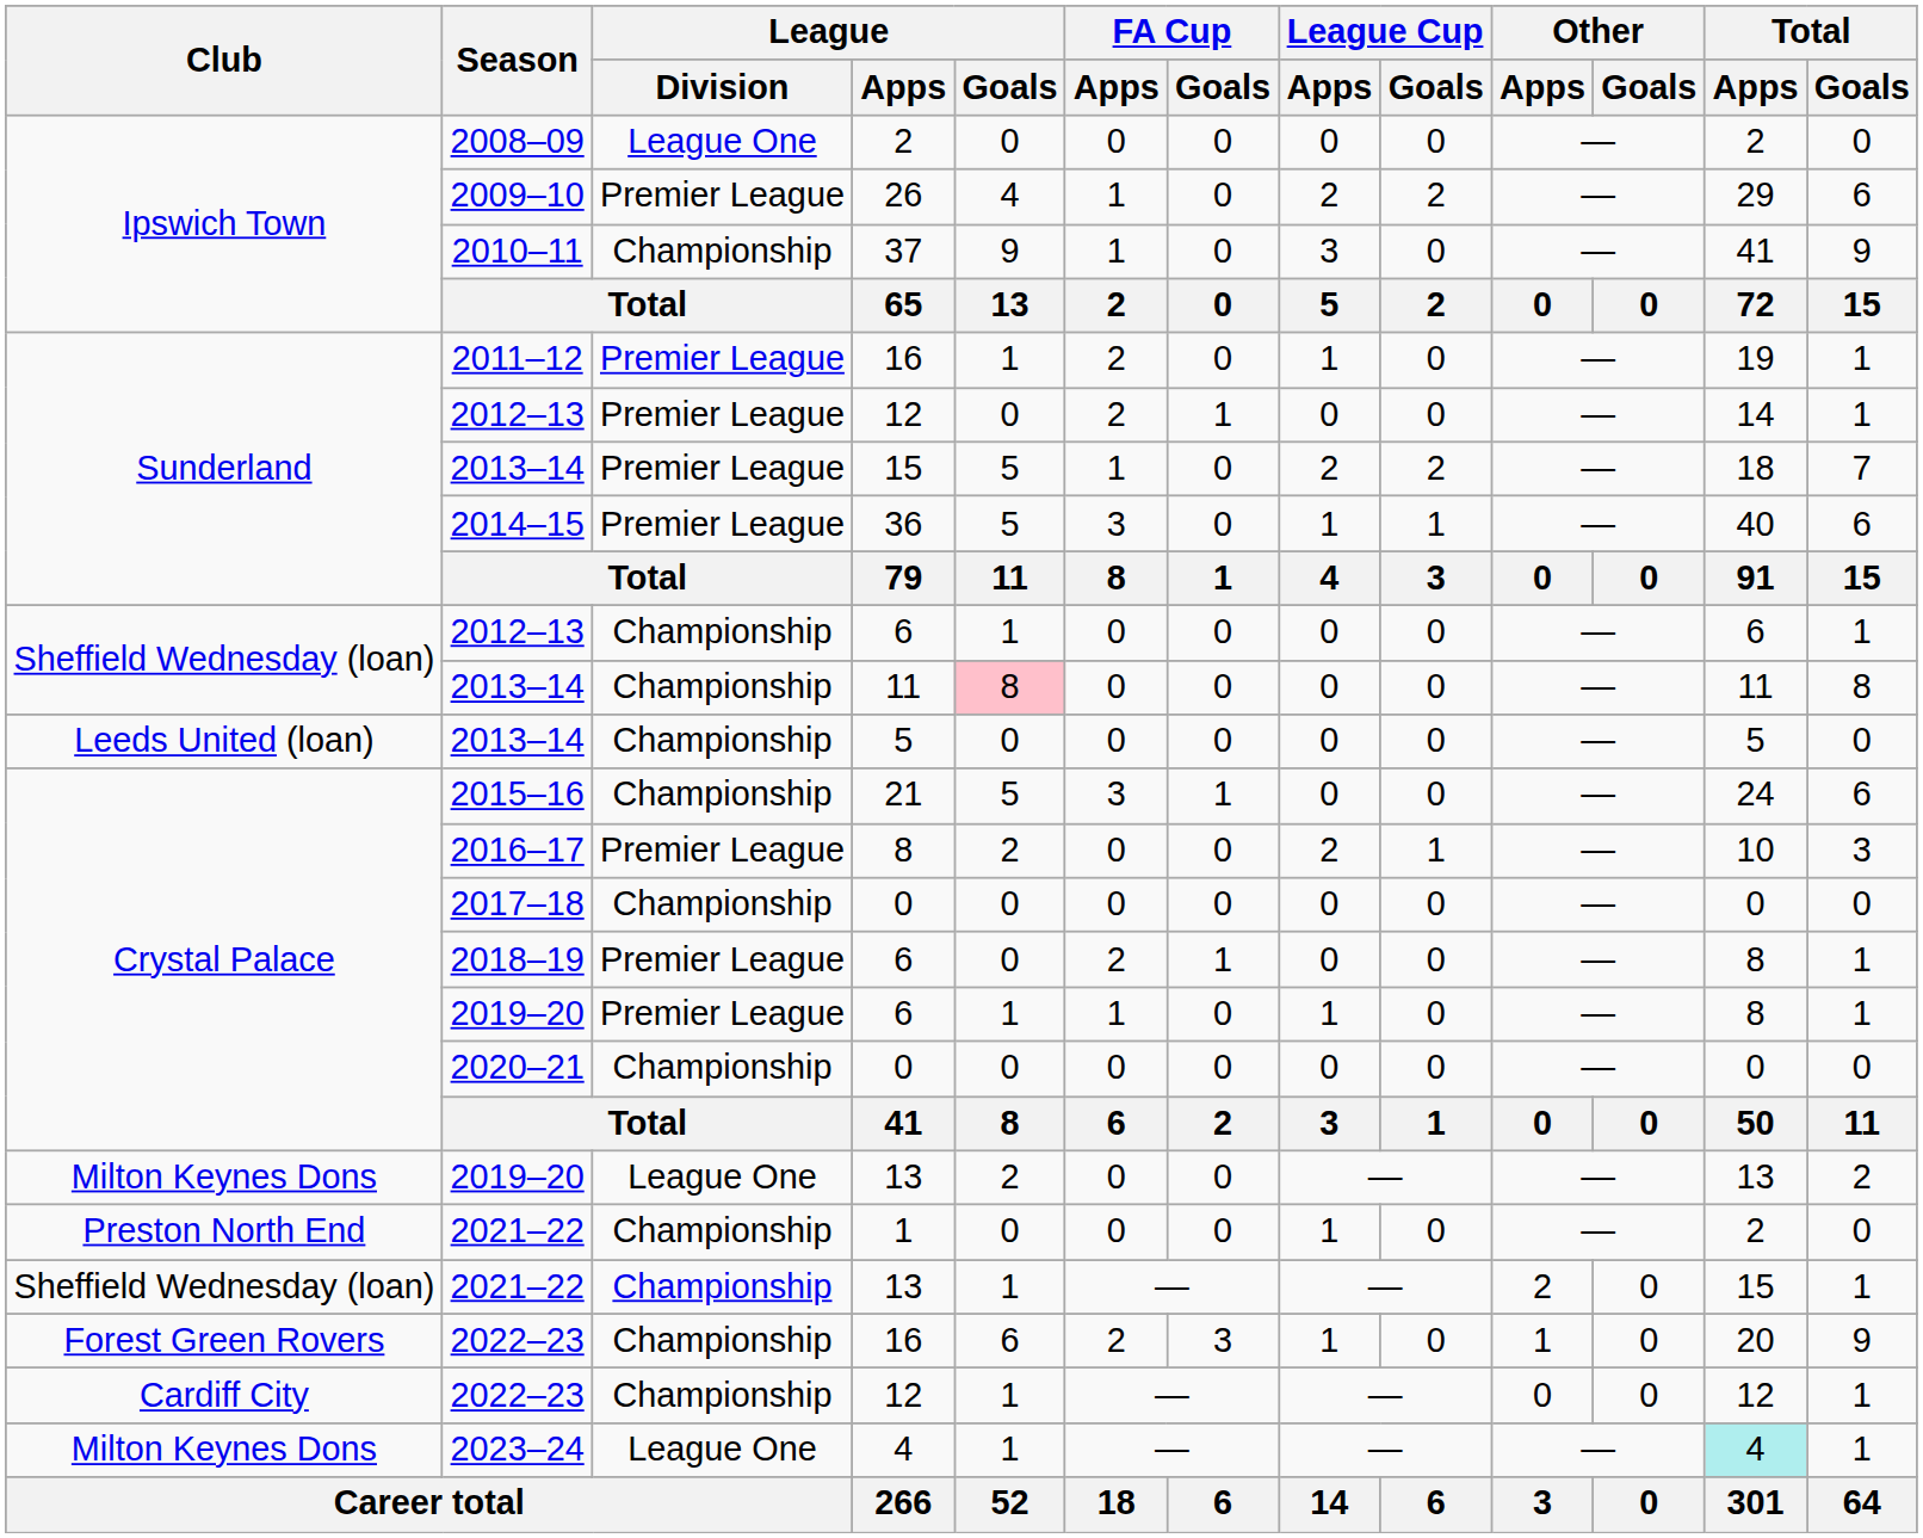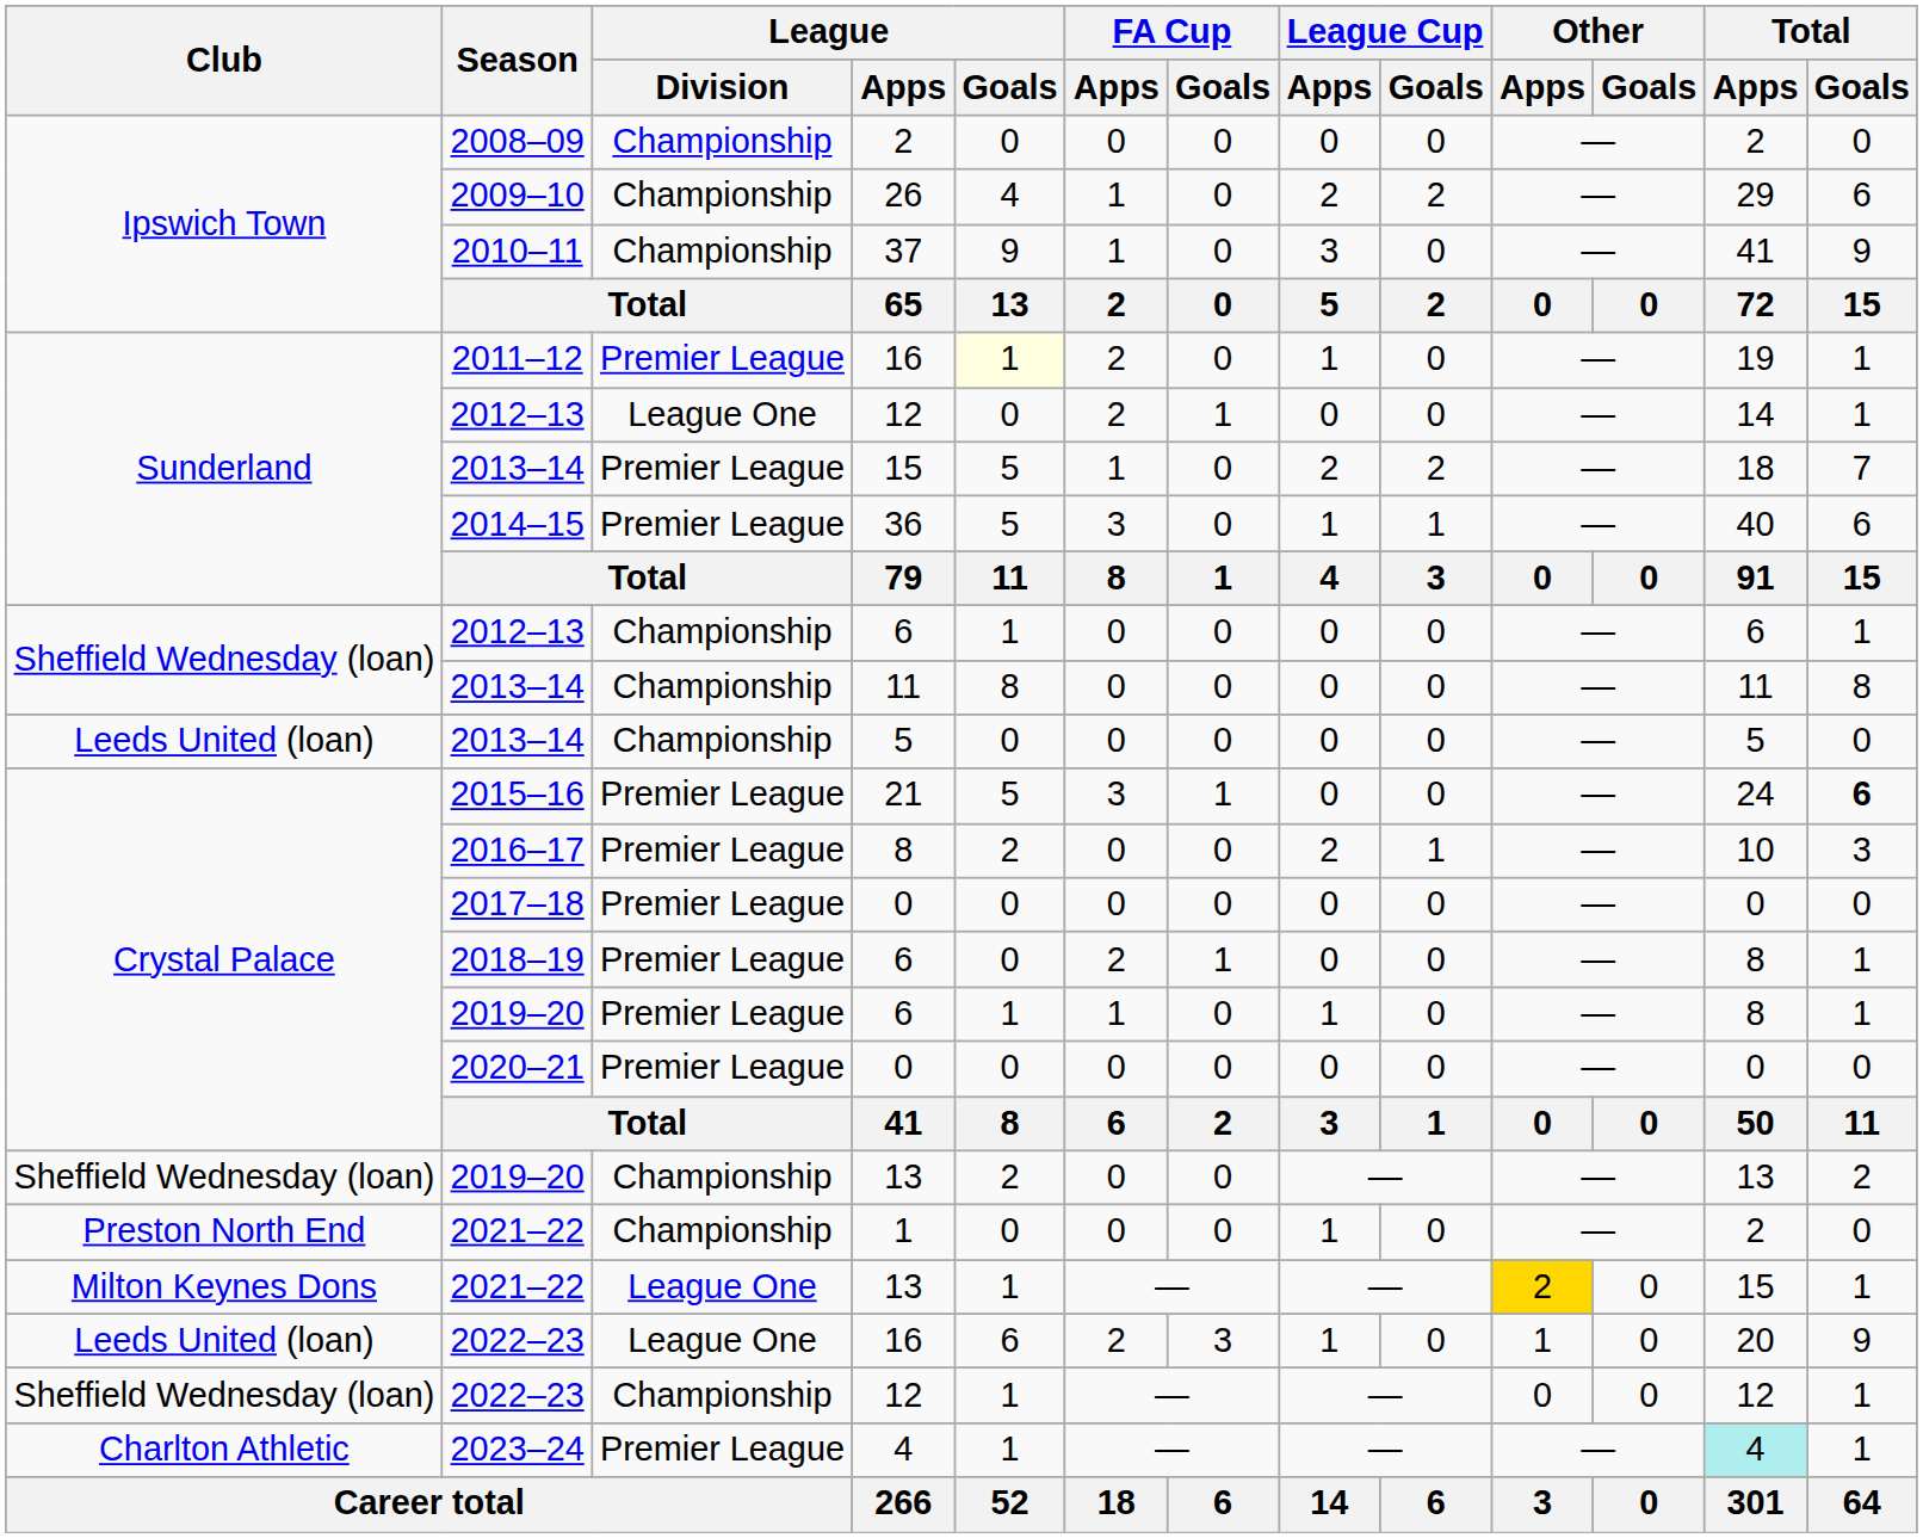 <table class=wikitable style="text-align:center">
 <tr>
 <th rowspan="2">Club</th>
 <th rowspan="2">Season</th>
 <th colspan="3">League</th>
 <th colspan="2"><a href='#'>FA Cup</a></th>
 <th colspan="2"><a href='#'>League Cup</a></th>
 <th colspan="2">Other</th>
 <th colspan="2">Total</th>
 </tr>
 <tr>
 <th>Division</th>
 <th>Apps</th>
 <th>Goals</th>
 <th>Apps</th>
 <th>Goals</th>
 <th>Apps</th>
 <th>Goals</th>
 <th>Apps</th>
 <th>Goals</th>
 <th>Apps</th>
 <th>Goals</th>
 </tr>
 <tr>
 <td rowspan="4"><a href='#'>Ipswich Town</a></td>
 <td><a href='#'>2008–09</a></td>
-<td><a href='#'>League One</a></td>
+<td><a href='#'>Championship</a></td>
 <td>2</td>
 <td>0</td>
 <td>0</td>
 <td>0</td>
 <td>0</td>
 <td>0</td>
 <td colspan="2">—</td>
 <td>2</td>
 <td>0</td>
 </tr>
 <tr>
 <td><a href='#'>2009–10</a></td>
-<td>Premier League</td>
+<td>Championship</td>
 <td>26</td>
 <td>4</td>
 <td>1</td>
 <td>0</td>
 <td>2</td>
 <td>2</td>
 <td colspan="2">—</td>
 <td>29</td>
 <td>6</td>
 </tr>
 <tr>
 <td><a href='#'>2010–11</a></td>
 <td>Championship</td>
 <td>37</td>
 <td>9</td>
 <td>1</td>
 <td>0</td>
 <td>3</td>
 <td>0</td>
 <td colspan="2">—</td>
 <td>41</td>
 <td>9</td>
 </tr>
 <tr>
 <th colspan="2">Total</th>
 <th>65</th>
 <th>13</th>
 <th>2</th>
 <th>0</th>
 <th>5</th>
 <th>2</th>
 <th>0</th>
 <th>0</th>
 <th>72</th>
 <th>15</th>
 </tr>
 <tr>
 <td rowspan="5"><a href='#'>Sunderland</a></td>
 <td><a href='#'>2011–12</a></td>
 <td><a href='#'>Premier League</a></td>
 <td>16</td>
-<td>1</td>
+<td style="background: lightyellow;">1</td>
 <td>2</td>
 <td>0</td>
 <td>1</td>
 <td>0</td>
 <td colspan="2">—</td>
 <td>19</td>
 <td>1</td>
 </tr>
 <tr>
 <td><a href='#'>2012–13</a></td>
-<td>Premier League</td>
+<td>League One</td>
 <td>12</td>
 <td>0</td>
 <td>2</td>
 <td>1</td>
 <td>0</td>
 <td>0</td>
 <td colspan="2">—</td>
 <td>14</td>
 <td>1</td>
 </tr>
 <tr>
 <td><a href='#'>2013–14</a></td>
 <td>Premier League</td>
 <td>15</td>
 <td>5</td>
 <td>1</td>
 <td>0</td>
 <td>2</td>
 <td>2</td>
 <td colspan="2">—</td>
 <td>18</td>
 <td>7</td>
 </tr>
 <tr>
 <td><a href='#'>2014–15</a></td>
 <td>Premier League</td>
 <td>36</td>
 <td>5</td>
 <td>3</td>
 <td>0</td>
 <td>1</td>
 <td>1</td>
 <td colspan="2">—</td>
 <td>40</td>
 <td>6</td>
 </tr>
 <tr>
 <th colspan="2">Total</th>
 <th>79</th>
 <th>11</th>
 <th>8</th>
 <th>1</th>
 <th>4</th>
 <th>3</th>
 <th>0</th>
 <th>0</th>
 <th>91</th>
 <th>15</th>
 </tr>
 <tr>
 <td rowspan="2"><a href='#'>Sheffield Wednesday</a> (loan)</td>
 <td><a href='#'>2012–13</a></td>
 <td>Championship</td>
 <td>6</td>
 <td>1</td>
 <td>0</td>
 <td>0</td>
 <td>0</td>
 <td>0</td>
 <td colspan="2">—</td>
 <td>6</td>
 <td>1</td>
 </tr>
 <tr>
 <td><a href='#'>2013–14</a></td>
 <td>Championship</td>
 <td>11</td>
-<td style="background: pink;">8</td>
+<td>8</td>
 <td>0</td>
 <td>0</td>
 <td>0</td>
 <td>0</td>
 <td colspan="2">—</td>
 <td>11</td>
 <td>8</td>
 </tr>
 <tr>
 <td><a href='#'>Leeds United</a> (loan)</td>
 <td><a href='#'>2013–14</a></td>
 <td>Championship</td>
 <td>5</td>
 <td>0</td>
 <td>0</td>
 <td>0</td>
 <td>0</td>
 <td>0</td>
 <td colspan="2">—</td>
 <td>5</td>
 <td>0</td>
 </tr>
 <tr>
 <td rowspan="7"><a href='#'>Crystal Palace</a></td>
 <td><a href='#'>2015–16</a></td>
-<td>Championship</td>
+<td>Premier League</td>
 <td>21</td>
 <td>5</td>
 <td>3</td>
 <td>1</td>
 <td>0</td>
 <td>0</td>
 <td colspan="2">—</td>
 <td>24</td>
-<td>6</td>
+<td><strong>6</strong></td>
 </tr>
 <tr>
 <td><a href='#'>2016–17</a></td>
 <td>Premier League</td>
 <td>8</td>
 <td>2</td>
 <td>0</td>
 <td>0</td>
 <td>2</td>
 <td>1</td>
 <td colspan="2">—</td>
 <td>10</td>
 <td>3</td>
 </tr>
 <tr>
 <td><a href='#'>2017–18</a></td>
-<td>Championship</td>
+<td>Premier League</td>
 <td>0</td>
 <td>0</td>
 <td>0</td>
 <td>0</td>
 <td>0</td>
 <td>0</td>
 <td colspan="2">—</td>
 <td>0</td>
 <td>0</td>
 </tr>
 <tr>
 <td><a href='#'>2018–19</a></td>
 <td>Premier League</td>
 <td>6</td>
 <td>0</td>
 <td>2</td>
 <td>1</td>
 <td>0</td>
 <td>0</td>
 <td colspan="2">—</td>
 <td>8</td>
 <td>1</td>
 </tr>
 <tr>
 <td><a href='#'>2019–20</a></td>
 <td>Premier League</td>
 <td>6</td>
 <td>1</td>
 <td>1</td>
 <td>0</td>
 <td>1</td>
 <td>0</td>
 <td colspan="2">—</td>
 <td>8</td>
 <td>1</td>
 </tr>
 <tr>
 <td><a href='#'>2020–21</a></td>
-<td>Championship</td>
+<td>Premier League</td>
 <td>0</td>
 <td>0</td>
 <td>0</td>
 <td>0</td>
 <td>0</td>
 <td>0</td>
 <td colspan=2>—</td>
 <td>0</td>
 <td>0</td>
 </tr>
 <tr>
 <th colspan="2">Total</th>
 <th>41</th>
 <th>8</th>
 <th>6</th>
 <th>2</th>
 <th>3</th>
 <th>1</th>
 <th>0</th>
 <th>0</th>
 <th>50</th>
 <th>11</th>
 </tr>
 <tr>
-<td><a href='#'>Milton Keynes Dons</a></td>
+<td>Sheffield Wednesday (loan)</td>
 <td><a href='#'>2019–20</a></td>
-<td>League One</td>
+<td>Championship</td>
 <td>13</td>
 <td>2</td>
 <td>0</td>
 <td>0</td>
 <td colspan="2">—</td>
 <td colspan="2">—</td>
 <td>13</td>
 <td>2</td>
 </tr>
 <tr>
 <td><a href='#'>Preston North End</a></td>
 <td><a href='#'>2021–22</a></td>
 <td>Championship</td>
 <td>1</td>
 <td>0</td>
 <td>0</td>
 <td>0</td>
 <td>1</td>
 <td>0</td>
 <td colspan="2">—</td>
 <td>2</td>
 <td>0</td>
 </tr>
 <tr>
-<td>Sheffield Wednesday (loan)</td>
+<td><a href='#'>Milton Keynes Dons</a></td>
 <td><a href='#'>2021–22</a></td>
-<td><a href='#'>Championship</a></td>
+<td><a href='#'>League One</a></td>
 <td>13</td>
 <td>1</td>
 <td colspan="2">—</td>
 <td colspan="2">—</td>
-<td>2</td>
+<td style="background: gold;">2</td>
 <td>0</td>
 <td>15</td>
 <td>1</td>
 </tr>
 <tr>
-<td><a href='#'>Forest Green Rovers</a></td>
+<td><a href='#'>Leeds United</a> (loan)</td>
 <td><a href='#'>2022–23</a></td>
-<td>Championship</td>
+<td>League One</td>
 <td>16</td>
 <td>6</td>
 <td>2</td>
 <td>3</td>
 <td>1</td>
 <td>0</td>
 <td>1</td>
 <td>0</td>
 <td>20</td>
 <td>9</td>
 </tr>
 <tr>
-<td><a href='#'>Cardiff City</a></td>
+<td>Sheffield Wednesday (loan)</td>
 <td><a href='#'>2022–23</a></td>
 <td>Championship</td>
 <td>12</td>
 <td>1</td>
 <td colspan="2">—</td>
 <td colspan="2">—</td>
 <td>0</td>
 <td>0</td>
 <td>12</td>
 <td>1</td>
 </tr>
 <tr>
-<td><a href='#'>Milton Keynes Dons</a></td>
+<td><a href='#'>Charlton Athletic</a></td>
 <td><a href='#'>2023–24</a></td>
-<td>League One</td>
+<td>Premier League</td>
 <td>4</td>
 <td>1</td>
 <td colspan="2">—</td>
 <td colspan="2">—</td>
 <td colspan="2">—</td>
 <td style="background: paleturquoise;">4</td>
 <td>1</td>
 </tr>
 <tr>
 <th colspan="3">Career total</th>
 <th>266</th>
 <th>52</th>
 <th>18</th>
 <th>6</th>
 <th>14</th>
 <th>6</th>
 <th>3</th>
 <th>0</th>
 <th>301</th>
 <th>64</th>
 </tr>
 </table>
